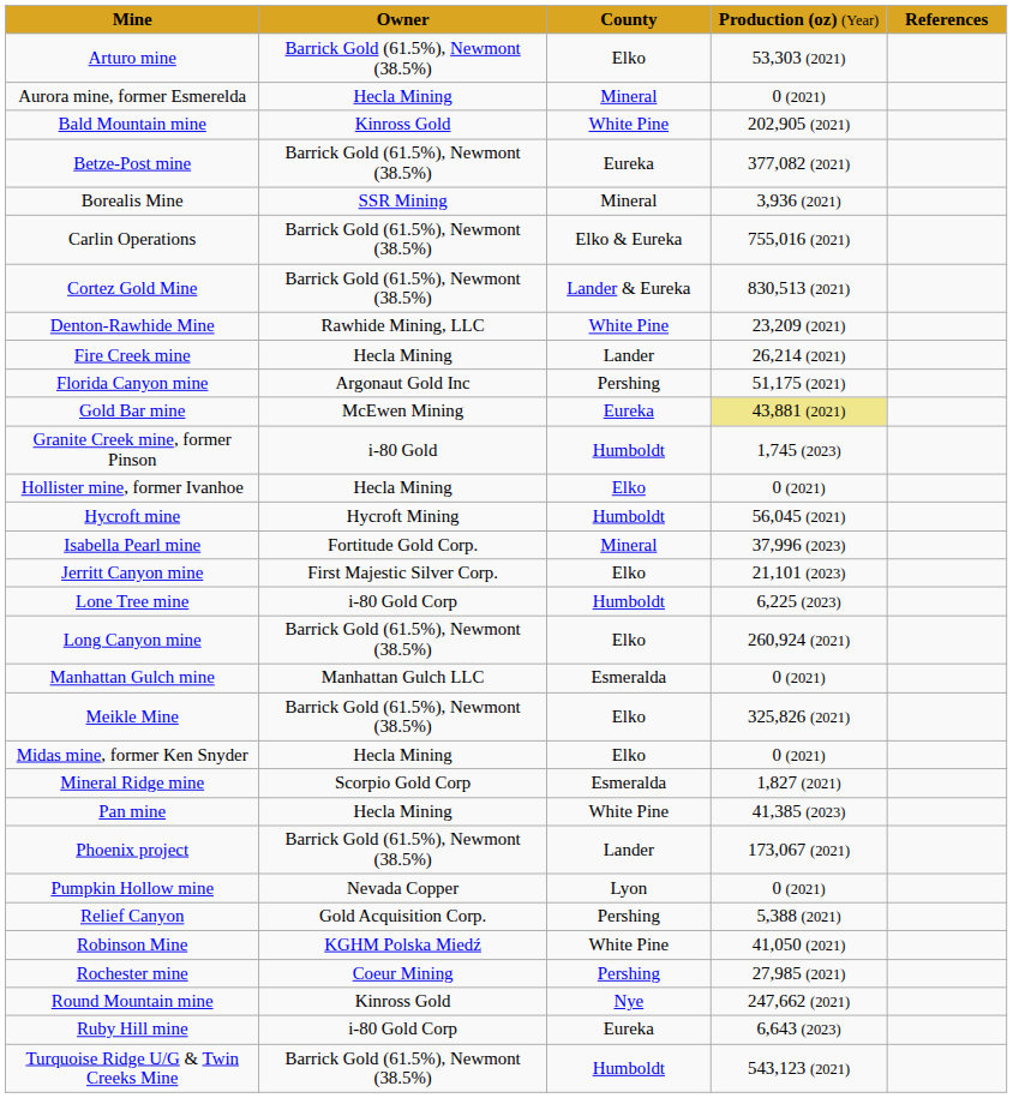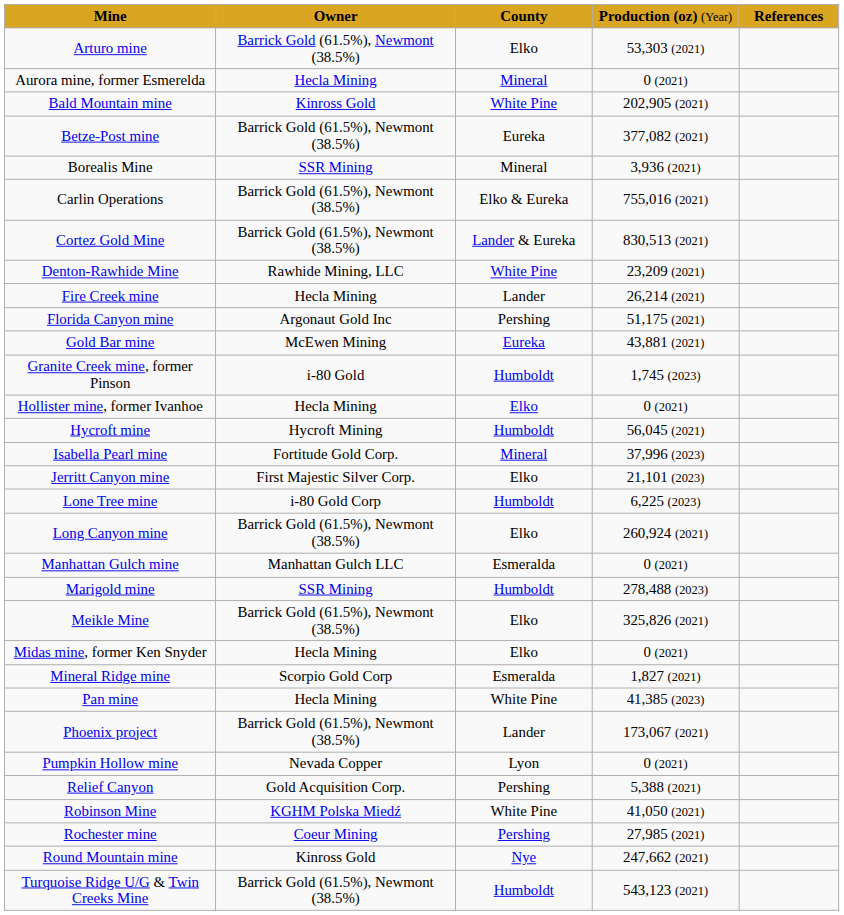 <table class="sortable wikitable">
 <tr align="center" bgcolor="#DAA520">
 <td width="220"><strong>Mine</strong></td>
 <td width="250"><strong>Owner</strong></td>
 <td width="140"><strong>County</strong></td>
 <td width="150"><strong>Production (oz)</strong> <small>(Year)</small></td>
 <td width="100"><strong>References</strong></td>
 </tr>
 <tr align="center">
 <td><a href='#'>Arturo mine</a></td>
 <td><a href='#'>Barrick Gold</a> (61.5%), <a href='#'>Newmont</a> (38.5%)</td>
 <td>Elko</td>
 <td>53,303 <small>(2021)</small></td>
 <td></td>
 </tr>
 <tr align="center">
 <td>Aurora mine, former Esmerelda</td>
 <td><a href='#'>Hecla Mining</a></td>
 <td><a href='#'>Mineral</a></td>
 <td>0  <small>(2021)</small></td>
 <td></td>
 </tr>
 <tr align="center">
 <td><a href='#'>Bald Mountain mine</a></td>
 <td><a href='#'>Kinross Gold</a></td>
 <td><a href='#'>White Pine</a></td>
 <td>202,905 <small>(2021)</small></td>
 <td></td>
 </tr>
 <tr align="center">
 <td><a href='#'>Betze-Post mine</a> </td>
 <td>Barrick Gold (61.5%), Newmont (38.5%)</td>
 <td>Eureka</td>
 <td>377,082 <small>(2021)</small></td>
 <td></td>
 </tr>
 <tr align="center">
 <td>Borealis Mine</td>
 <td><a href='#'>SSR Mining</a></td>
 <td>Mineral</td>
 <td>3,936 <small>(2021)</small></td>
 <td></td>
 </tr>
 <tr align="center">
 <td>Carlin Operations  </td>
 <td>Barrick Gold (61.5%), Newmont (38.5%)</td>
 <td>Elko & Eureka</td>
 <td>755,016 <small>(2021)</small></td>
 <td></td>
 </tr>
 <tr align="center">
 <td><a href='#'>Cortez Gold Mine</a></td>
 <td>Barrick Gold (61.5%), Newmont (38.5%)</td>
 <td><a href='#'>Lander</a> & Eureka</td>
 <td>830,513 <small>(2021)</small></td>
 <td></td>
 </tr>
 <tr align="center">
 <td><a href='#'>Denton-Rawhide Mine</a></td>
 <td>Rawhide Mining, LLC</td>
 <td><a href='#'>White Pine</a></td>
 <td>23,209 <small>(2021)</small></td>
 <td></td>
 </tr>
 <tr align="center">
 <td><a href='#'>Fire Creek mine</a></td>
 <td>Hecla Mining</td>
 <td>Lander</td>
 <td>26,214 <small>(2021)</small></td>
 <td></td>
 </tr>
 <tr align="center">
 <td><a href='#'>Florida Canyon mine</a></td>
 <td>Argonaut Gold Inc</td>
 <td>Pershing</td>
 <td>51,175 <small>(2021)</small></td>
 <td></td>
 </tr>
 <tr align="center">
 <td><a href='#'>Gold Bar mine</a></td>
 <td>McEwen Mining</td>
 <td><a href='#'>Eureka</a></td>
-<td style="background: khaki;">43,881 <small>(2021)</small></td>
+<td>43,881 <small>(2021)</small></td>
 <td></td>
 </tr>
 <tr align="center">
 <td><a href='#'>Granite Creek mine</a>, former Pinson</td>
 <td>i-80 Gold</td>
 <td><a href='#'>Humboldt</a></td>
 <td>1,745 <small>(2023)</small></td>
 <td></td>
 </tr>
 <tr align="center">
 <td><a href='#'>Hollister mine</a>, former Ivanhoe</td>
 <td>Hecla Mining</td>
 <td><a href='#'>Elko</a></td>
 <td>0  <small>(2021)</small></td>
 <td></td>
 </tr>
 <tr align="center">
 <td><a href='#'>Hycroft mine</a></td>
 <td>Hycroft Mining</td>
 <td><a href='#'>Humboldt</a></td>
 <td>56,045 <small>(2021)</small></td>
 <td></td>
 </tr>
 <tr align="center">
 <td><a href='#'>Isabella Pearl mine</a></td>
 <td>Fortitude Gold Corp.</td>
 <td><a href='#'>Mineral</a></td>
 <td>37,996 <small>(2023)</small></td>
 <td></td>
 </tr>
 <tr align="center">
 <td><a href='#'>Jerritt Canyon mine</a> </td>
 <td>First Majestic Silver Corp.</td>
 <td>Elko</td>
 <td>21,101 <small>(2023)</small></td>
 <td></td>
 </tr>
 <tr align="center">
 <td><a href='#'>Lone Tree mine</a></td>
 <td>i-80 Gold Corp</td>
 <td><a href='#'>Humboldt</a></td>
 <td>6,225 <small>(2023)</small></td>
 <td></td>
 </tr>
 <tr align="center">
 <td><a href='#'>Long Canyon mine</a></td>
 <td>Barrick Gold (61.5%), Newmont (38.5%)</td>
 <td>Elko</td>
 <td>260,924 <small>(2021)</small></td>
 <td></td>
 </tr>
 <tr align="center">
 <td><a href='#'>Manhattan Gulch mine</a></td>
 <td>Manhattan Gulch LLC</td>
 <td>Esmeralda</td>
 <td>0 <small>(2021)</small></td>
+<td></td>
+</tr>
+<tr align="center">
+<td><a href='#'>Marigold mine</a></td>
+<td><a href='#'>SSR Mining</a></td>
+<td><a href='#'>Humboldt</a></td>
+<td>278,488  <small>(2023)</small></td>
 <td></td>
 </tr>
 <tr align="center">
 <td><a href='#'>Meikle Mine</a></td>
 <td>Barrick Gold (61.5%), Newmont (38.5%)</td>
 <td>Elko</td>
 <td>325,826 <small>(2021)</small></td>
 <td></td>
 </tr>
 <tr align="center">
 <td><a href='#'>Midas mine</a>, former Ken Snyder</td>
 <td>Hecla Mining</td>
 <td>Elko</td>
 <td>0 <small>(2021)</small></td>
 <td></td>
 </tr>
 <tr align="center">
 <td><a href='#'>Mineral Ridge mine</a></td>
 <td>Scorpio Gold Corp</td>
 <td>Esmeralda</td>
 <td>1,827 <small>(2021)</small></td>
 <td></td>
 </tr>
 <tr align="center">
 <td><a href='#'>Pan mine</a></td>
 <td>Hecla Mining</td>
 <td>White Pine</td>
 <td>41,385  <small>(2023)</small></td>
 <td></td>
 </tr>
 <tr align="center">
 <td><a href='#'>Phoenix project</a> </td>
 <td>Barrick Gold (61.5%), Newmont (38.5%)</td>
 <td>Lander</td>
 <td>173,067 <small>(2021)</small></td>
 <td></td>
 </tr>
 <tr align="center">
 <td><a href='#'>Pumpkin Hollow mine</a> </td>
 <td>Nevada Copper</td>
 <td>Lyon</td>
 <td>0 <small>(2021)</small></td>
 <td></td>
 </tr>
 <tr align="center">
 <td><a href='#'>Relief Canyon</a> </td>
 <td>Gold Acquisition Corp.</td>
 <td>Pershing</td>
 <td>5,388 <small>(2021)</small></td>
 <td></td>
 </tr>
 <tr align="center">
 <td><a href='#'>Robinson Mine</a> </td>
 <td><a href='#'>KGHM Polska Miedź</a></td>
 <td>White Pine</td>
 <td>41,050 <small>(2021)</small></td>
 <td></td>
 </tr>
 <tr align="center">
 <td><a href='#'>Rochester mine</a> </td>
 <td><a href='#'>Coeur Mining</a></td>
 <td><a href='#'>Pershing</a></td>
 <td>27,985 <small>(2021)</small></td>
 <td></td>
 </tr>
 <tr align="center">
 <td><a href='#'>Round Mountain mine</a></td>
 <td>Kinross Gold</td>
 <td><a href='#'>Nye</a></td>
 <td>247,662 <small>(2021)</small></td>
 <td></td>
 </tr>
 <tr align="center">
-<td><a href='#'>Ruby Hill mine</a></td>
-<td>i-80 Gold Corp</td>
-<td>Eureka</td>
-<td>6,643 <small>(2023)</small></td>
-<td></td>
-</tr>
-<tr align="center">
 <td><a href='#'>Turquoise Ridge U/G</a> & <a href='#'>Twin Creeks Mine</a> </td>
 <td>Barrick Gold (61.5%), Newmont (38.5%)</td>
 <td><a href='#'>Humboldt</a></td>
 <td>543,123 <small>(2021)</small></td>
 <td></td>
 </tr>
 </table>
